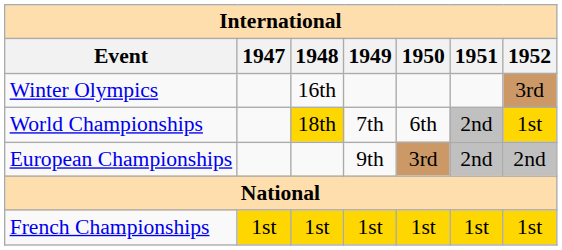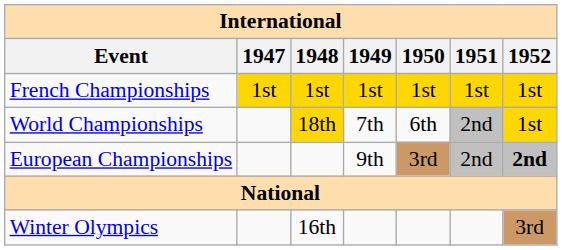 <table class="wikitable" style="text-align:center">
 <tr>
 <th style="background-color: #ffdead; " colspan=7 align=center>International</th>
 </tr>
 <tr>
 <th>Event</th>
 <th>1947</th>
 <th>1948</th>
 <th>1949</th>
 <th>1950</th>
 <th>1951</th>
 <th>1952</th>
 </tr>
 <tr>
-<td align=left><a href='#'>Winter Olympics</a></td>
-<td></td>
-<td>16th</td>
-<td></td>
-<td></td>
-<td></td>
-<td bgcolor=cc9966>3rd</td>
+<td align=left><a href='#'>French Championships</a></td>
+<td bgcolor=gold>1st</td>
+<td bgcolor=gold>1st</td>
+<td bgcolor=gold>1st</td>
+<td bgcolor=gold>1st</td>
+<td bgcolor=gold>1st</td>
+<td bgcolor=gold>1st</td>
 </tr>
 <tr>
 <td align=left><a href='#'>World Championships</a></td>
 <td></td>
 <td style="background: gold;">18th</td>
 <td>7th</td>
 <td>6th</td>
 <td bgcolor=silver>2nd</td>
 <td bgcolor=gold>1st</td>
 </tr>
 <tr>
 <td align=left><a href='#'>European Championships</a></td>
 <td></td>
 <td></td>
 <td>9th</td>
 <td bgcolor=cc9966>3rd</td>
 <td bgcolor=silver>2nd</td>
-<td bgcolor=silver>2nd</td>
+<td bgcolor=silver><strong>2nd</strong></td>
 </tr>
 <tr>
 <th style="background-color: #ffdead; " colspan=7 align=center>National</th>
 </tr>
 <tr>
-<td align=left><a href='#'>French Championships</a></td>
-<td bgcolor=gold>1st</td>
-<td bgcolor=gold>1st</td>
-<td bgcolor=gold>1st</td>
-<td bgcolor=gold>1st</td>
-<td bgcolor=gold>1st</td>
-<td bgcolor=gold>1st</td>
+<td align=left><a href='#'>Winter Olympics</a></td>
+<td></td>
+<td>16th</td>
+<td></td>
+<td></td>
+<td></td>
+<td bgcolor=cc9966>3rd</td>
 </tr>
 </table>
